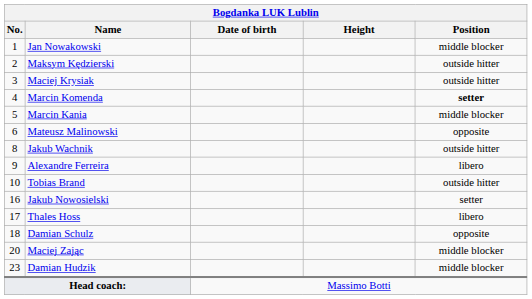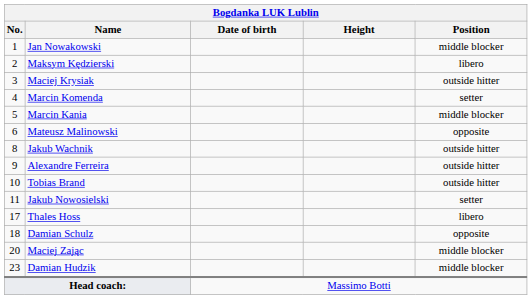 <table class="wikitable collapsible collapsed" style="font-size:100%; text-align:center">
 <tr>
 <th colspan=5 style="width:30em"><a href='#'>Bogdanka LUK Lublin</a></th>
 </tr>
 <tr>
 <th>No.</th>
 <th style="width:15em">Name</th>
 <th style="width:10em">Date of birth</th>
 <th style="width:10em">Height</th>
 <th style="width:10em">Position</th>
 </tr>
 <tr>
 <td>1</td>
 <td align=left> <a href='#'>Jan Nowakowski</a></td>
 <td align=right></td>
 <td></td>
 <td>middle blocker</td>
 </tr>
 <tr>
 <td>2</td>
 <td align=left> <a href='#'>Maksym Kędzierski</a></td>
 <td align=right></td>
 <td></td>
-<td>outside hitter</td>
+<td>libero</td>
 </tr>
 <tr>
 <td>3</td>
 <td align=left> <a href='#'>Maciej Krysiak</a></td>
 <td align=right></td>
 <td></td>
 <td>outside hitter</td>
 </tr>
 <tr>
 <td>4</td>
 <td align=left> <a href='#'>Marcin Komenda</a></td>
 <td align=right></td>
 <td></td>
-<td><strong>setter</strong></td>
+<td>setter</td>
 </tr>
 <tr>
 <td>5</td>
 <td align=left> <a href='#'>Marcin Kania</a></td>
 <td align=right></td>
 <td></td>
 <td>middle blocker</td>
 </tr>
 <tr>
 <td>6</td>
 <td align=left> <a href='#'>Mateusz Malinowski</a></td>
 <td align=right></td>
 <td></td>
 <td>opposite</td>
 </tr>
 <tr>
 <td>8</td>
 <td align=left> <a href='#'>Jakub Wachnik</a></td>
 <td align=right></td>
 <td></td>
 <td>outside hitter</td>
 </tr>
 <tr>
 <td>9</td>
 <td align=left> <a href='#'>Alexandre Ferreira</a></td>
 <td align=right></td>
 <td></td>
-<td>libero</td>
+<td>outside hitter</td>
 </tr>
 <tr>
 <td>10</td>
 <td align=left> <a href='#'>Tobias Brand</a></td>
 <td align=right></td>
 <td></td>
 <td>outside hitter</td>
 </tr>
 <tr>
-<td>16</td>
+<td>11</td>
 <td align=left> <a href='#'>Jakub Nowosielski</a></td>
 <td align=right></td>
 <td></td>
 <td>setter</td>
 </tr>
 <tr>
 <td>17</td>
 <td align=left> <a href='#'>Thales Hoss</a></td>
 <td align=right></td>
 <td></td>
 <td>libero</td>
 </tr>
 <tr>
 <td>18</td>
 <td align=left> <a href='#'>Damian Schulz</a></td>
 <td align=right></td>
 <td></td>
 <td>opposite</td>
 </tr>
 <tr>
 <td>20</td>
 <td align=left> <a href='#'>Maciej Zając</a></td>
 <td align=right></td>
 <td></td>
 <td>middle blocker</td>
 </tr>
 <tr>
 <td>23</td>
 <td align=left> <a href='#'>Damian Hudzik</a></td>
 <td align=right></td>
 <td></td>
 <td>middle blocker</td>
 </tr>
 <tr style="border-top: 3px solid grey">
 <td colspan=2 style="background:#EAECF0"><strong>Head coach:</strong></td>
 <td colspan=3> <a href='#'>Massimo Botti</a></td>
 </tr>
 </table>
